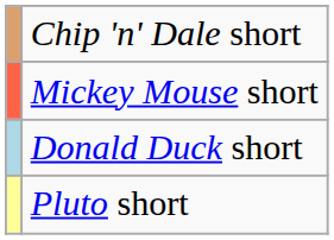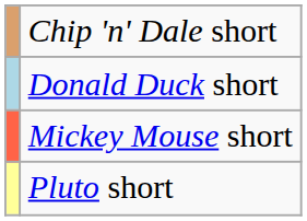 <table class="wikitable">
 <tr>
 <td style="background:#DAA06D"></td>
 <td><em>Chip 'n' Dale</em> short</td>
 </tr>
 <tr>
+<td style="background:lightblue"></td>
+<td><em><a href='#'>Donald Duck</a></em> short</td>
+</tr>
+<tr>
 <td style="background:tomato"></td>
 <td><em><a href='#'>Mickey Mouse</a></em> short</td>
-</tr>
-<tr>
-<td style="background:lightblue"></td>
-<td><em><a href='#'>Donald Duck</a></em> short</td>
 </tr>
 <tr>
 <td style="background:#FFFF99"></td>
 <td><em><a href='#'>Pluto</a></em> short</td>
 </tr>
 </table>
